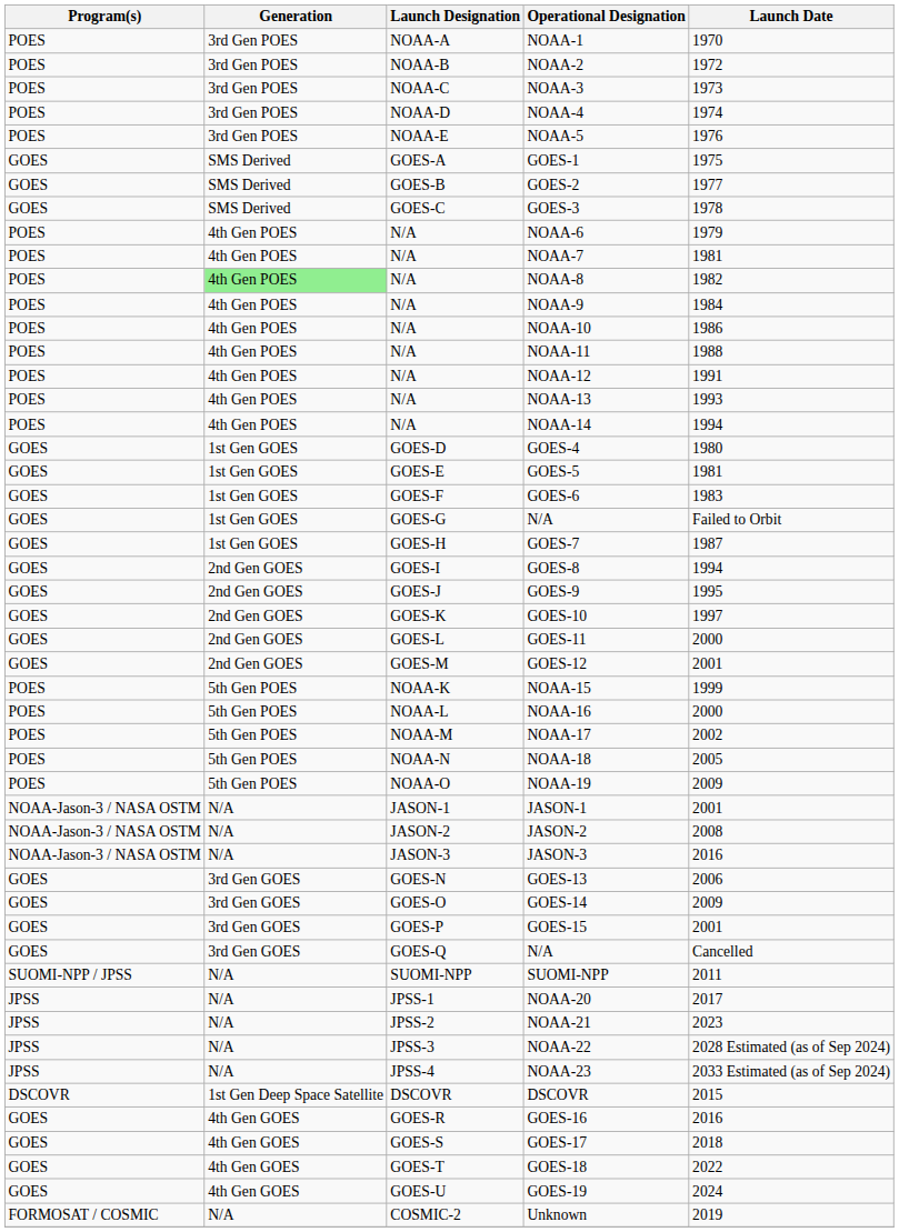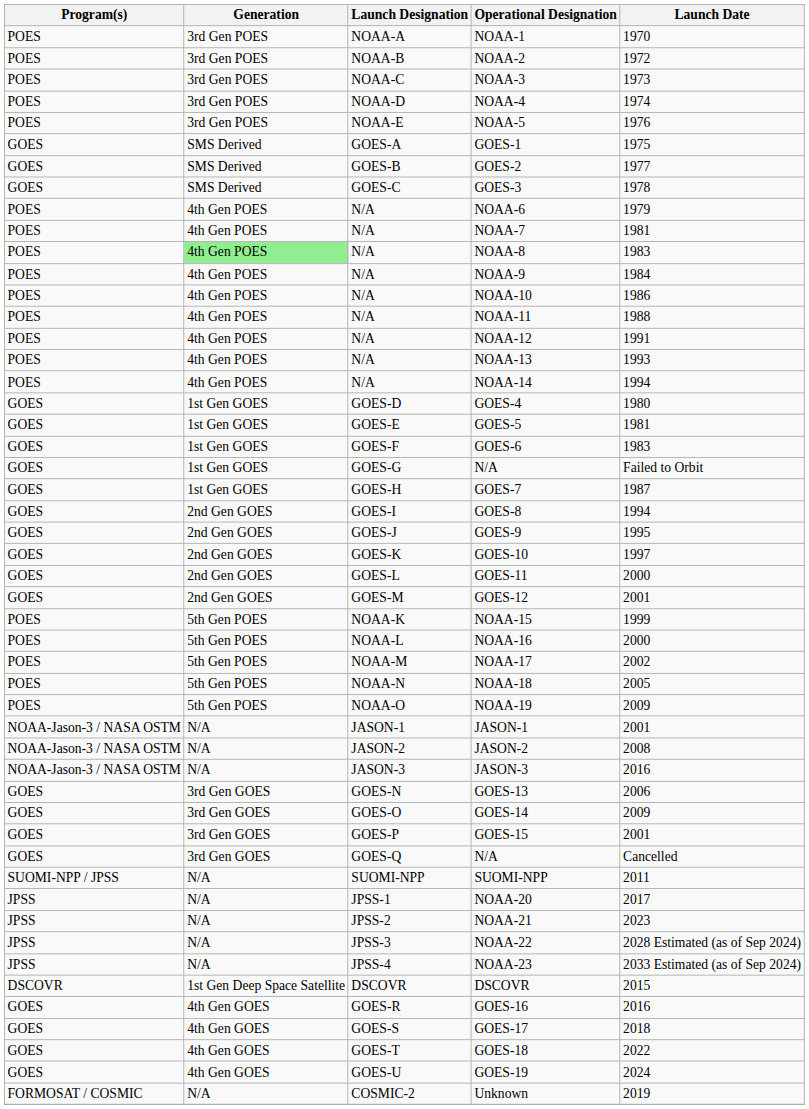 <table class="wikitable">
 <tr>
 <th>Program(s)</th>
 <th>Generation</th>
 <th>Launch Designation</th>
 <th>Operational Designation</th>
 <th>Launch Date</th>
 </tr>
 <tr>
 <td>POES</td>
 <td>3rd Gen POES</td>
 <td>NOAA-A</td>
 <td>NOAA-1</td>
 <td>1970</td>
 </tr>
 <tr>
 <td>POES</td>
 <td>3rd Gen POES</td>
 <td>NOAA-B</td>
 <td>NOAA-2</td>
 <td>1972</td>
 </tr>
 <tr>
 <td>POES</td>
 <td>3rd Gen POES</td>
 <td>NOAA-C</td>
 <td>NOAA-3</td>
 <td>1973</td>
 </tr>
 <tr>
 <td>POES</td>
 <td>3rd Gen POES</td>
 <td>NOAA-D</td>
 <td>NOAA-4</td>
 <td>1974</td>
 </tr>
 <tr>
 <td>POES</td>
 <td>3rd Gen POES</td>
 <td>NOAA-E</td>
 <td>NOAA-5</td>
 <td>1976</td>
 </tr>
 <tr>
 <td>GOES</td>
 <td>SMS Derived</td>
 <td>GOES-A</td>
 <td>GOES-1</td>
 <td>1975</td>
 </tr>
 <tr>
 <td>GOES</td>
 <td>SMS Derived</td>
 <td>GOES-B</td>
 <td>GOES-2</td>
 <td>1977</td>
 </tr>
 <tr>
 <td>GOES</td>
 <td>SMS Derived</td>
 <td>GOES-C</td>
 <td>GOES-3</td>
 <td>1978</td>
 </tr>
 <tr>
 <td>POES</td>
 <td>4th Gen POES</td>
 <td>N/A</td>
 <td>NOAA-6</td>
 <td>1979</td>
 </tr>
 <tr>
 <td>POES</td>
 <td>4th Gen POES</td>
 <td>N/A</td>
 <td>NOAA-7</td>
 <td>1981</td>
 </tr>
 <tr>
 <td>POES</td>
 <td style="background: lightgreen;">4th Gen POES</td>
 <td>N/A</td>
 <td>NOAA-8</td>
-<td>1982</td>
+<td>1983</td>
 </tr>
 <tr>
 <td>POES</td>
 <td>4th Gen POES</td>
 <td>N/A</td>
 <td>NOAA-9</td>
 <td>1984</td>
 </tr>
 <tr>
 <td>POES</td>
 <td>4th Gen POES</td>
 <td>N/A</td>
 <td>NOAA-10</td>
 <td>1986</td>
 </tr>
 <tr>
 <td>POES</td>
 <td>4th Gen POES</td>
 <td>N/A</td>
 <td>NOAA-11</td>
 <td>1988</td>
 </tr>
 <tr>
 <td>POES</td>
 <td>4th Gen POES</td>
 <td>N/A</td>
 <td>NOAA-12</td>
 <td>1991</td>
 </tr>
 <tr>
 <td>POES</td>
 <td>4th Gen POES</td>
 <td>N/A</td>
 <td>NOAA-13</td>
 <td>1993</td>
 </tr>
 <tr>
 <td>POES</td>
 <td>4th Gen POES</td>
 <td>N/A</td>
 <td>NOAA-14</td>
 <td>1994</td>
 </tr>
 <tr>
 <td>GOES</td>
 <td>1st Gen GOES</td>
 <td>GOES-D</td>
 <td>GOES-4</td>
 <td>1980</td>
 </tr>
 <tr>
 <td>GOES</td>
 <td>1st Gen GOES</td>
 <td>GOES-E</td>
 <td>GOES-5</td>
 <td>1981</td>
 </tr>
 <tr>
 <td>GOES</td>
 <td>1st Gen GOES</td>
 <td>GOES-F</td>
 <td>GOES-6</td>
 <td>1983</td>
 </tr>
 <tr>
 <td>GOES</td>
 <td>1st Gen GOES</td>
 <td>GOES-G</td>
 <td>N/A</td>
 <td>Failed to Orbit</td>
 </tr>
 <tr>
 <td>GOES</td>
 <td>1st Gen GOES</td>
 <td>GOES-H</td>
 <td>GOES-7</td>
 <td>1987</td>
 </tr>
 <tr>
 <td>GOES</td>
 <td>2nd Gen GOES</td>
 <td>GOES-I</td>
 <td>GOES-8</td>
 <td>1994</td>
 </tr>
 <tr>
 <td>GOES</td>
 <td>2nd Gen GOES</td>
 <td>GOES-J</td>
 <td>GOES-9</td>
 <td>1995</td>
 </tr>
 <tr>
 <td>GOES</td>
 <td>2nd Gen GOES</td>
 <td>GOES-K</td>
 <td>GOES-10</td>
 <td>1997</td>
 </tr>
 <tr>
 <td>GOES</td>
 <td>2nd Gen GOES</td>
 <td>GOES-L</td>
 <td>GOES-11</td>
 <td>2000</td>
 </tr>
 <tr>
 <td>GOES</td>
 <td>2nd Gen GOES</td>
 <td>GOES-M</td>
 <td>GOES-12</td>
 <td>2001</td>
 </tr>
 <tr>
 <td>POES</td>
 <td>5th Gen POES</td>
 <td>NOAA-K</td>
 <td>NOAA-15</td>
 <td>1999</td>
 </tr>
 <tr>
 <td>POES</td>
 <td>5th Gen POES</td>
 <td>NOAA-L</td>
 <td>NOAA-16</td>
 <td>2000</td>
 </tr>
 <tr>
 <td>POES</td>
 <td>5th Gen POES</td>
 <td>NOAA-M</td>
 <td>NOAA-17</td>
 <td>2002</td>
 </tr>
 <tr>
 <td>POES</td>
 <td>5th Gen POES</td>
 <td>NOAA-N</td>
 <td>NOAA-18</td>
 <td>2005</td>
 </tr>
 <tr>
 <td>POES</td>
 <td>5th Gen POES</td>
 <td>NOAA-O</td>
 <td>NOAA-19</td>
 <td>2009</td>
 </tr>
 <tr>
 <td>NOAA-Jason-3 / NASA OSTM</td>
 <td>N/A</td>
 <td>JASON-1</td>
 <td>JASON-1</td>
 <td>2001</td>
 </tr>
 <tr>
 <td>NOAA-Jason-3 / NASA OSTM</td>
 <td>N/A</td>
 <td>JASON-2</td>
 <td>JASON-2</td>
 <td>2008</td>
 </tr>
 <tr>
 <td>NOAA-Jason-3 / NASA OSTM</td>
 <td>N/A</td>
 <td>JASON-3</td>
 <td>JASON-3</td>
 <td>2016</td>
 </tr>
 <tr>
 <td>GOES</td>
 <td>3rd Gen GOES</td>
 <td>GOES-N</td>
 <td>GOES-13</td>
 <td>2006</td>
 </tr>
 <tr>
 <td>GOES</td>
 <td>3rd Gen GOES</td>
 <td>GOES-O</td>
 <td>GOES-14</td>
 <td>2009</td>
 </tr>
 <tr>
 <td>GOES</td>
 <td>3rd Gen GOES</td>
 <td>GOES-P</td>
 <td>GOES-15</td>
 <td>2001</td>
 </tr>
 <tr>
 <td>GOES</td>
 <td>3rd Gen GOES</td>
 <td>GOES-Q</td>
 <td>N/A</td>
 <td>Cancelled</td>
 </tr>
 <tr>
 <td>SUOMI-NPP / JPSS</td>
 <td>N/A</td>
 <td>SUOMI-NPP</td>
 <td>SUOMI-NPP</td>
 <td>2011</td>
 </tr>
 <tr>
 <td>JPSS</td>
 <td>N/A</td>
 <td>JPSS-1</td>
 <td>NOAA-20</td>
 <td>2017</td>
 </tr>
 <tr>
 <td>JPSS</td>
 <td>N/A</td>
 <td>JPSS-2</td>
 <td>NOAA-21</td>
 <td>2023</td>
 </tr>
 <tr>
 <td>JPSS</td>
 <td>N/A</td>
 <td>JPSS-3</td>
 <td>NOAA-22</td>
 <td>2028 Estimated (as of Sep 2024)</td>
 </tr>
 <tr>
 <td>JPSS</td>
 <td>N/A</td>
 <td>JPSS-4</td>
 <td>NOAA-23</td>
 <td>2033 Estimated (as of Sep 2024)</td>
 </tr>
 <tr>
 <td>DSCOVR</td>
 <td>1st Gen Deep Space Satellite</td>
 <td>DSCOVR</td>
 <td>DSCOVR</td>
 <td>2015</td>
 </tr>
 <tr>
 <td>GOES</td>
 <td>4th Gen GOES</td>
 <td>GOES-R</td>
 <td>GOES-16</td>
 <td>2016</td>
 </tr>
 <tr>
 <td>GOES</td>
 <td>4th Gen GOES</td>
 <td>GOES-S</td>
 <td>GOES-17</td>
 <td>2018</td>
 </tr>
 <tr>
 <td>GOES</td>
 <td>4th Gen GOES</td>
 <td>GOES-T</td>
 <td>GOES-18</td>
 <td>2022</td>
 </tr>
 <tr>
 <td>GOES</td>
 <td>4th Gen GOES</td>
 <td>GOES-U</td>
 <td>GOES-19</td>
 <td>2024</td>
 </tr>
 <tr>
 <td>FORMOSAT / COSMIC</td>
 <td>N/A</td>
 <td>COSMIC-2</td>
 <td>Unknown</td>
 <td>2019</td>
 </tr>
 <tr>
 </tr>
 </table>
